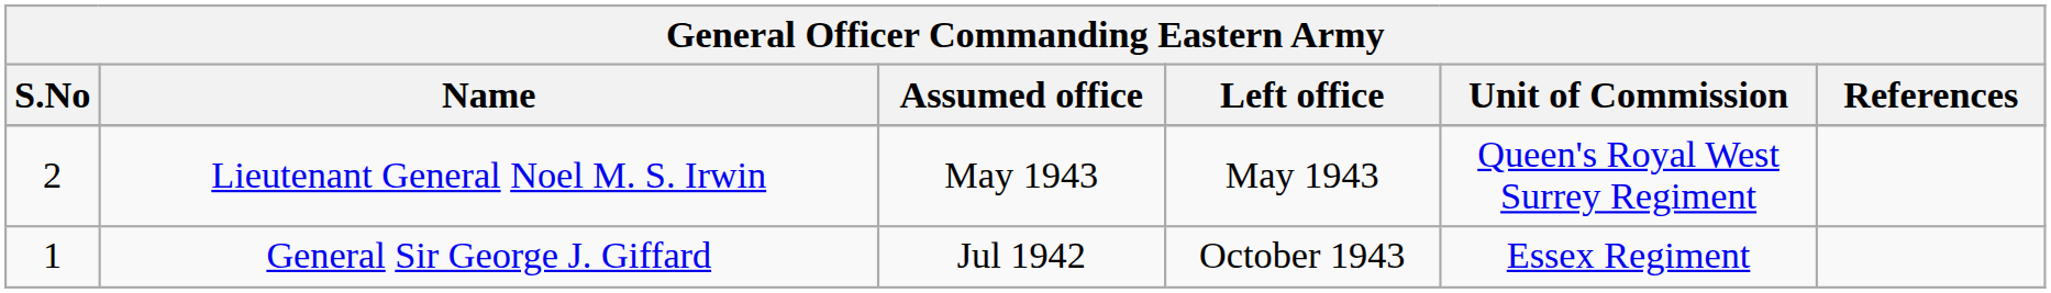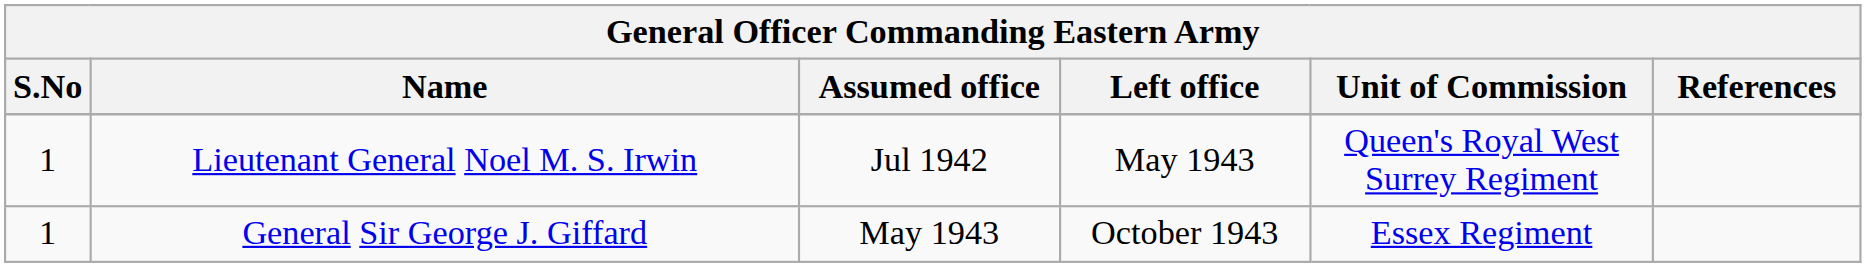 <table class="wikitable sortable" style="text-align:center">
 <tr>
 <th colspan="6"><strong>General Officer Commanding Eastern Army</strong></th>
 </tr>
 <tr style="background:#cccccc">
 <th scope="col" style="width: 20px;">S.No</th>
 <th scope="col" style="width: 500px;">Name</th>
 <th scope="col" style="width: 150px;">Assumed office</th>
 <th scope="col" style="width: 150px;">Left office</th>
 <th scope="col" style="width: 200px;">Unit of Commission</th>
 <th scope="col" style="width: 100px;">References</th>
 </tr>
 <tr>
 </tr>
 <tr>
-<td>2</td>
+<td>1</td>
 <td><a href='#'>Lieutenant General</a> <a href='#'>Noel M. S. Irwin</a> </td>
-<td>May 1943</td>
+<td>Jul 1942</td>
 <td>May 1943</td>
 <td><a href='#'>Queen's Royal West Surrey Regiment</a></td>
 <td></td>
 </tr>
 <tr>
 <td>1</td>
 <td><a href='#'>General</a> <a href='#'>Sir George J. Giffard</a> </td>
-<td>Jul 1942</td>
+<td>May 1943</td>
 <td>October 1943</td>
 <td><a href='#'>Essex Regiment</a></td>
 <td></td>
 </tr>
 </table>
